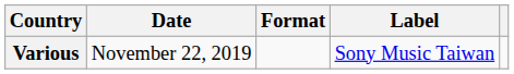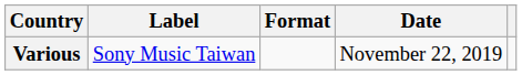 <table class="wikitable plainrowheaders" border="1">
 <tr>
 <th scope="col">Country</th>
+<th scope="col">Label</th>
+<th scope="col">Format</th>
 <th scope="col">Date</th>
-<th scope="col">Format</th>
-<th scope="col">Label</th>
 <th scope="col"></th>
 </tr>
 <tr>
 <th scope="row">Various</th>
+<td><a href='#'>Sony Music Taiwan</a></td>
+<td></td>
 <td>November 22, 2019</td>
-<td></td>
-<td><a href='#'>Sony Music Taiwan</a></td>
 <td></td>
 </tr>
 </table>
